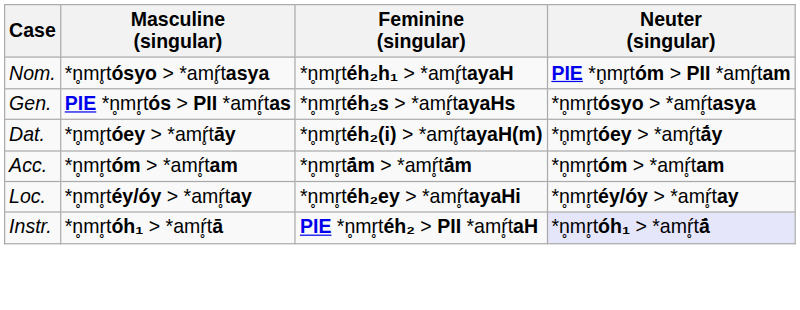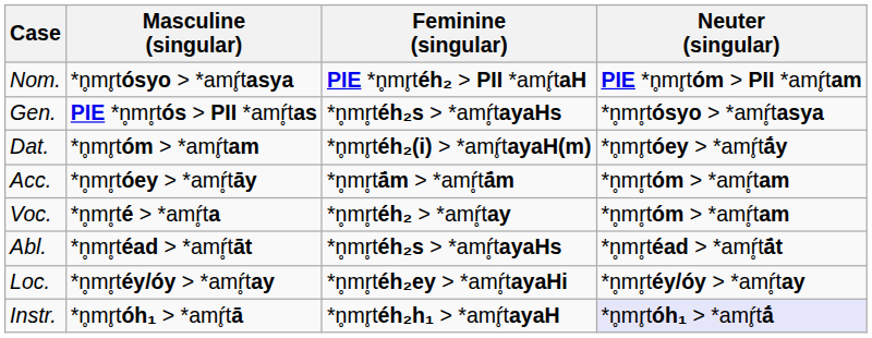 <table class="wikitable sortable">
 <tr>
 <th>Case</th>
 <th>Masculine<br>(singular)</th>
 <th>Feminine<br>(singular)</th>
 <th>Neuter<br>(singular)</th>
 </tr>
 <tr>
 <td><em>Nom.</em></td>
 <td>*n̥mr̥t<strong>ósyo</strong> > *amŕ̥t<strong>asya</strong></td>
-<td>*n̥mr̥t<strong>éh₂h₁</strong> > *amŕ̥t<strong>ayaH</strong></td>
+<td><strong><a href='#'>PIE</a></strong> *n̥mr̥t<strong>éh₂</strong> > <strong>PII</strong> *amŕ̥t<strong>aH</strong></td>
 <td><strong><a href='#'>PIE</a></strong> *n̥mr̥t<strong>óm</strong> > <strong>PII</strong> *amŕ̥t<strong>am</strong></td>
 </tr>
 <tr>
 <td><em>Gen.</em></td>
 <td><strong><a href='#'>PIE</a></strong> *n̥mr̥t<strong>ós</strong> > <strong>PII</strong> *amŕ̥t<strong>as</strong></td>
 <td>*n̥mr̥t<strong>éh₂s</strong> > *amŕ̥t<strong>ayaHs</strong></td>
 <td>*n̥mr̥t<strong>ósyo</strong> > *amŕ̥t<strong>asya</strong></td>
 </tr>
 <tr>
 <td><em>Dat.</em></td>
-<td>*n̥mr̥t<strong>óey</strong> > *amŕ̥t<strong>āy</strong></td>
+<td>*n̥mr̥t<strong>óm</strong> > *amŕ̥t<strong>am</strong></td>
 <td>*n̥mr̥t<strong>éh₂(i)</strong> > *amŕ̥t<strong>ayaH(m)</strong></td>
 <td>*n̥mr̥t<strong>óey</strong> > *amŕ̥t<strong>ā́y</strong></td>
 </tr>
 <tr>
 <td><em>Acc.</em></td>
-<td>*n̥mr̥t<strong>óm</strong> > *amŕ̥t<strong>am</strong></td>
+<td>*n̥mr̥t<strong>óey</strong> > *amŕ̥t<strong>āy</strong></td>
 <td>*n̥mr̥t<strong>ā́m</strong> > *amŕ̥t<strong>ā́m</strong></td>
 <td>*n̥mr̥t<strong>óm</strong> > *amŕ̥t<strong>am</strong></td>
+</tr>
+<tr>
+<td><em>Voc.</em></td>
+<td>*n̥mr̥t<strong>é</strong> > *amŕ̥t<strong>a</strong></td>
+<td>*n̥mr̥t<strong>éh₂</strong> > *amŕ̥t<strong>ay</strong></td>
+<td>*n̥mr̥t<strong>óm</strong> > *amŕ̥t<strong>am</strong></td>
+</tr>
+<tr>
+<td><em>Abl.</em></td>
+<td>*n̥mr̥t<strong>éad</strong> > *amŕ̥t<strong>āt</strong></td>
+<td>*n̥mr̥t<strong>éh₂s</strong> > *amŕ̥t<strong>ayaHs</strong></td>
+<td>*n̥mr̥t<strong>éad</strong> > *amŕ̥t<strong>ā́t</strong></td>
 </tr>
 <tr>
 <td><em>Loc.</em></td>
 <td>*n̥mr̥t<strong>éy/óy</strong> > *amŕ̥t<strong>ay</strong></td>
 <td>*n̥mr̥t<strong>éh₂ey</strong> > *amŕ̥t<strong>ayaHi</strong></td>
 <td>*n̥mr̥t<strong>éy/óy</strong> > *amŕ̥t<strong>ay</strong></td>
 </tr>
 <tr>
 <td><em>Instr.</em></td>
 <td>*n̥mr̥t<strong>óh₁</strong> > *amŕ̥t<strong>ā</strong></td>
-<td><strong><a href='#'>PIE</a></strong> *n̥mr̥t<strong>éh₂</strong> > <strong>PII</strong> *amŕ̥t<strong>aH</strong></td>
+<td>*n̥mr̥t<strong>éh₂h₁</strong> > *amŕ̥t<strong>ayaH</strong></td>
 <td style="background: lavender;">*n̥mr̥t<strong>óh₁</strong> > *amŕ̥t<strong>ā́</strong></td>
 </tr>
 </table>
